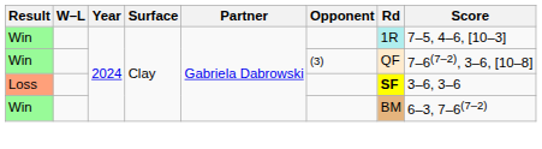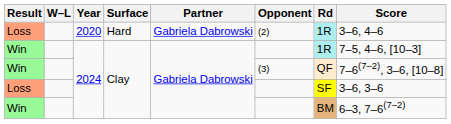 <table class="wikitable sortable" style=font-size:100%>
 <tr>
 <th scope="col">Result</th>
 <th scope="col" class="unsortable">W–L</th>
 <th scope="col">Year</th>
 <th scope="col">Surface</th>
 <th scope="col">Partner</th>
 <th scope="col">Opponent</th>
 <th scope="col">Rd</th>
 <th scope="col" class="unsortable">Score</th>
+</tr>
+<tr>
+<td bgcolor=ffa07a>Loss</td>
+<td></td>
+<td><a href='#'>2020</a></td>
+<td>Hard</td>
+<td><a href='#'>Gabriela Dabrowski</a></td>
+<td> <small>(2)</small></td>
+<td style=background:#afeeee>1R</td>
+<td>3–6, 4–6</td>
 </tr>
 <tr>
 <td bgcolor=98fb98>Win</td>
 <td></td>
 <td rowspan=4><a href='#'>2024</a></td>
 <td rowspan=4>Clay</td>
 <td rowspan=4><a href='#'>Gabriela Dabrowski</a></td>
 <td></td>
 <td style=background:#afeeee>1R</td>
 <td>7–5, 4–6, [10–3]</td>
 </tr>
 <tr>
 <td bgcolor=98fb98>Win</td>
 <td></td>
 <td> <small>(3)</small></td>
 <td style="background:#ffebcd;" data-sort-value="6R">QF</td>
 <td>7–6<sup>(7–2)</sup>, 3–6, [10–8]</td>
 </tr>
 <tr>
 <td bgcolor=ffa07a>Loss</td>
 <td></td>
 <td></td>
-<td style="background:yellow;" data-sort-value="7R"><strong>SF</strong></td>
+<td style="background:yellow;" data-sort-value="7R">SF</td>
 <td>3–6, 3–6</td>
 </tr>
 <tr>
 <td bgcolor=98fb98>Win</td>
 <td></td>
 <td></td>
 <td style="background:#e5b47d;" data-sort-value="8R">BM</td>
 <td>6–3, 7–6<sup>(7–2)</sup></td>
 </tr>
 </table>
